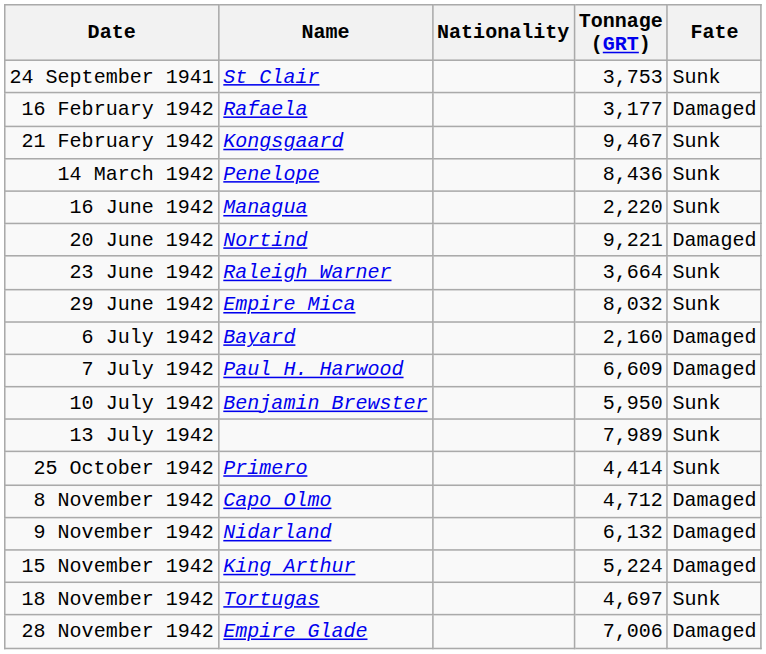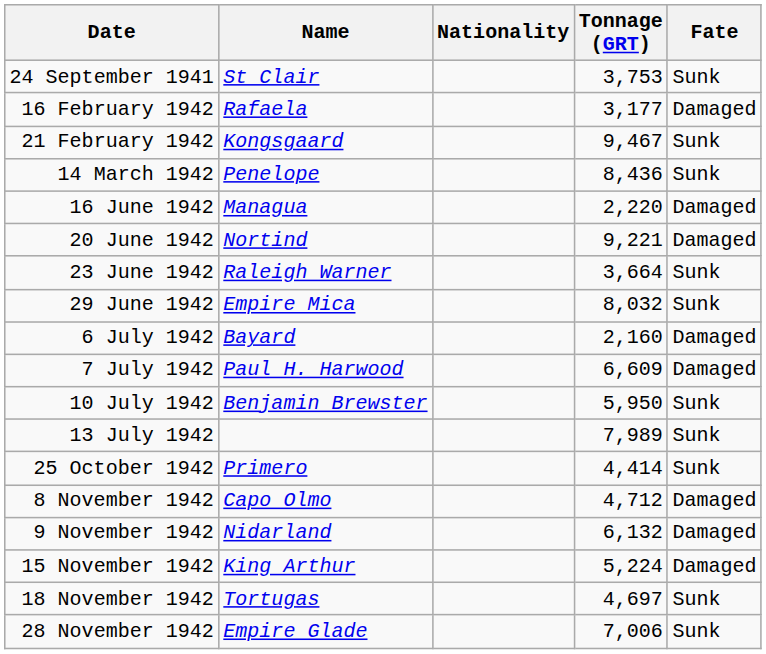 <table class="wikitable sortable">
 <tr>
 <th>Date</th>
 <th>Name</th>
 <th>Nationality</th>
 <th>Tonnage<br>(<a href='#'>GRT</a>)</th>
 <th>Fate</th>
 </tr>
 <tr>
 <td align="right">24 September 1941</td>
 <td align="left"><a href='#'><em>St Clair</em></a></td>
 <td align="left"></td>
 <td align="right">3,753</td>
 <td align="left">Sunk</td>
 </tr>
 <tr>
 <td align="right">16 February 1942</td>
 <td align="left"><a href='#'><em>Rafaela</em></a></td>
 <td align="left"></td>
 <td align="right">3,177</td>
 <td align="left">Damaged</td>
 </tr>
 <tr>
 <td align="right">21 February 1942</td>
 <td align="left"><a href='#'><em>Kongsgaard</em></a></td>
 <td align="left"></td>
 <td align="right">9,467</td>
 <td align="left">Sunk</td>
 </tr>
 <tr>
 <td align="right">14 March 1942</td>
 <td align="left"><a href='#'><em>Penelope</em></a></td>
 <td align="left"></td>
 <td align="right">8,436</td>
 <td align="left">Sunk</td>
 </tr>
 <tr>
 <td align="right">16 June 1942</td>
 <td align="left"><a href='#'><em>Managua</em></a></td>
 <td align="left"></td>
 <td align="right">2,220</td>
-<td align="left">Sunk</td>
+<td align="left">Damaged</td>
 </tr>
 <tr>
 <td align="right">20 June 1942</td>
 <td align="left"><a href='#'><em>Nortind</em></a></td>
 <td align="left"></td>
 <td align="right">9,221</td>
 <td align="left">Damaged</td>
 </tr>
 <tr>
 <td align="right">23 June 1942</td>
 <td align="left"><a href='#'><em>Raleigh Warner</em></a></td>
 <td align="left"></td>
 <td align="right">3,664</td>
 <td align="left">Sunk</td>
 </tr>
 <tr>
 <td align="right">29 June 1942</td>
 <td align="left"><a href='#'><em>Empire Mica</em></a></td>
 <td align="left"></td>
 <td align="right">8,032</td>
 <td align="left">Sunk</td>
 </tr>
 <tr>
 <td align="right">6 July 1942</td>
 <td align="left"><a href='#'><em>Bayard</em></a></td>
 <td align="left"></td>
 <td align="right">2,160</td>
 <td align="left">Damaged</td>
 </tr>
 <tr>
 <td align="right">7 July 1942</td>
 <td align="left"><a href='#'><em>Paul H. Harwood</em></a></td>
 <td align="left"></td>
 <td align="right">6,609</td>
 <td align="left">Damaged</td>
 </tr>
 <tr>
 <td align="right">10 July 1942</td>
 <td align="left"><a href='#'><em>Benjamin Brewster</em></a></td>
 <td align="left"></td>
 <td align="right">5,950</td>
 <td align="left">Sunk</td>
 </tr>
 <tr>
 <td align="right">13 July 1942</td>
 <td align="left"></td>
 <td align="left"></td>
 <td align="right">7,989</td>
 <td align="left">Sunk</td>
 </tr>
 <tr>
 <td align="right">25 October 1942</td>
 <td align="left"><a href='#'><em>Primero</em></a></td>
 <td align="left"></td>
 <td align="right">4,414</td>
 <td align="left">Sunk</td>
 </tr>
 <tr>
 <td align="right">8 November 1942</td>
 <td align="left"><a href='#'><em>Capo Olmo</em></a></td>
 <td align="left"></td>
 <td align="right">4,712</td>
 <td align="left">Damaged</td>
 </tr>
 <tr>
 <td align="right">9 November 1942</td>
 <td align="left"><a href='#'><em>Nidarland</em></a></td>
 <td align="left"></td>
 <td align="right">6,132</td>
 <td align="left">Damaged</td>
 </tr>
 <tr>
 <td align="right">15 November 1942</td>
 <td align="left"><a href='#'><em>King Arthur</em></a></td>
 <td align="left"></td>
 <td align="right">5,224</td>
 <td align="left">Damaged</td>
 </tr>
 <tr>
 <td align="right">18 November 1942</td>
 <td align="left"><a href='#'><em>Tortugas</em></a></td>
 <td align="left"></td>
 <td align="right">4,697</td>
 <td align="left">Sunk</td>
 </tr>
 <tr>
 <td align="right">28 November 1942</td>
 <td align="left"><a href='#'><em>Empire Glade</em></a></td>
 <td align="left"></td>
 <td align="right">7,006</td>
-<td align="left">Damaged</td>
+<td align="left">Sunk</td>
 </tr>
 </table>
